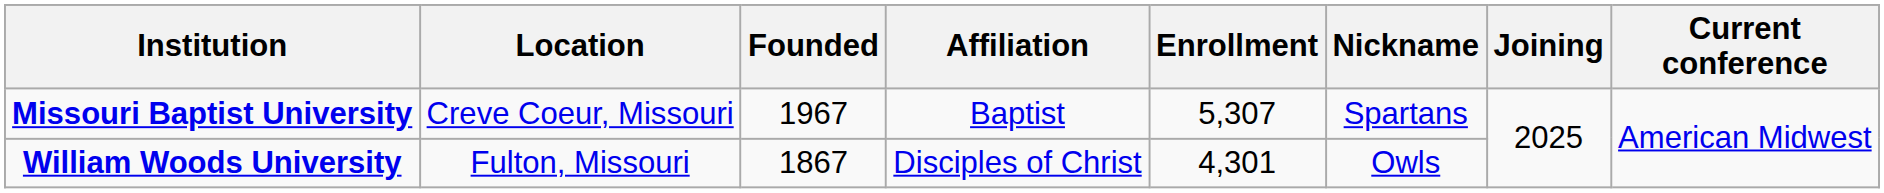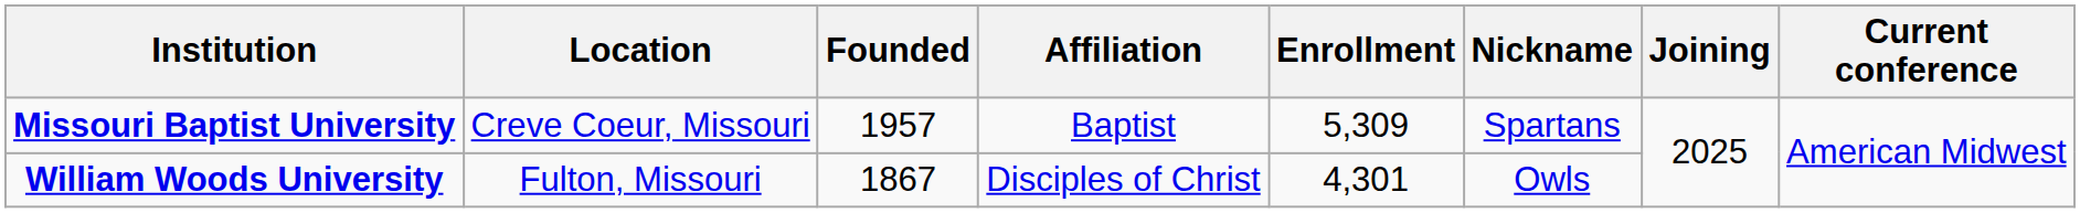 <table class="wikitable sortable" style="text-align:center">
 <tr>
 <th>Institution</th>
 <th>Location</th>
 <th>Founded</th>
 <th>Affiliation</th>
 <th>Enrollment</th>
 <th>Nickname</th>
 <th>Joining</th>
 <th>Current<br>conference</th>
 </tr>
 <tr>
 <td><strong><a href='#'>Missouri Baptist University</a></strong></td>
 <td><a href='#'>Creve Coeur, Missouri</a></td>
-<td>1967</td>
+<td>1957</td>
 <td><a href='#'>Baptist</a></td>
-<td>5,307</td>
+<td>5,309</td>
 <td><a href='#'>Spartans</a></td>
 <td rowspan=2>2025</td>
 <td rowspan=2><a href='#'>American Midwest</a></td>
 </tr>
 <tr>
 <td><strong><a href='#'>William Woods University</a></strong></td>
 <td><a href='#'>Fulton, Missouri</a></td>
 <td>1867</td>
 <td><a href='#'>Disciples of Christ</a></td>
 <td>4,301</td>
 <td><a href='#'>Owls</a></td>
 </tr>
 </table>
